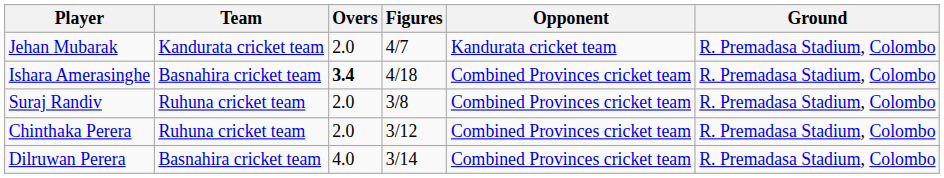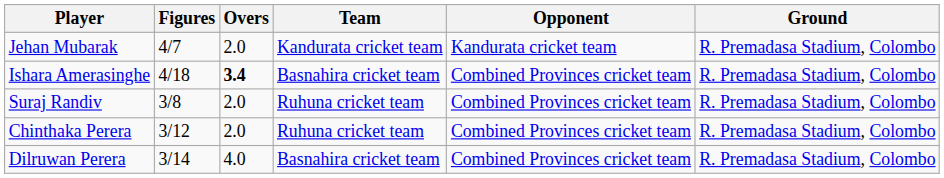 <table class="wikitable">
 <tr>
 <th>Player</th>
+<th>Figures</th>
+<th>Overs</th>
 <th>Team</th>
-<th>Overs</th>
-<th>Figures</th>
 <th>Opponent</th>
 <th>Ground</th>
 </tr>
 <tr>
 <td><a href='#'>Jehan Mubarak</a></td>
+<td>4/7</td>
+<td>2.0</td>
 <td><a href='#'>Kandurata cricket team</a></td>
-<td>2.0</td>
-<td>4/7</td>
 <td><a href='#'>Kandurata cricket team</a></td>
 <td><a href='#'>R. Premadasa Stadium</a>, <a href='#'>Colombo</a></td>
 </tr>
 <tr>
 <td><a href='#'>Ishara Amerasinghe</a></td>
+<td>4/18</td>
+<td><strong>3.4</strong></td>
 <td><a href='#'>Basnahira cricket team</a></td>
-<td><strong>3.4</strong></td>
-<td>4/18</td>
 <td><a href='#'>Combined Provinces cricket team</a></td>
 <td><a href='#'>R. Premadasa Stadium</a>, <a href='#'>Colombo</a></td>
 </tr>
 <tr>
 <td><a href='#'>Suraj Randiv</a></td>
+<td>3/8</td>
+<td>2.0</td>
 <td><a href='#'>Ruhuna cricket team</a></td>
-<td>2.0</td>
-<td>3/8</td>
 <td><a href='#'>Combined Provinces cricket team</a></td>
 <td><a href='#'>R. Premadasa Stadium</a>, <a href='#'>Colombo</a></td>
 </tr>
 <tr>
 <td><a href='#'>Chinthaka Perera</a></td>
+<td>3/12</td>
+<td>2.0</td>
 <td><a href='#'>Ruhuna cricket team</a></td>
-<td>2.0</td>
-<td>3/12</td>
 <td><a href='#'>Combined Provinces cricket team</a></td>
 <td><a href='#'>R. Premadasa Stadium</a>, <a href='#'>Colombo</a></td>
 </tr>
 <tr>
 <td><a href='#'>Dilruwan Perera</a></td>
+<td>3/14</td>
+<td>4.0</td>
 <td><a href='#'>Basnahira cricket team</a></td>
-<td>4.0</td>
-<td>3/14</td>
 <td><a href='#'>Combined Provinces cricket team</a></td>
 <td><a href='#'>R. Premadasa Stadium</a>, <a href='#'>Colombo</a></td>
 </tr>
 </table>
